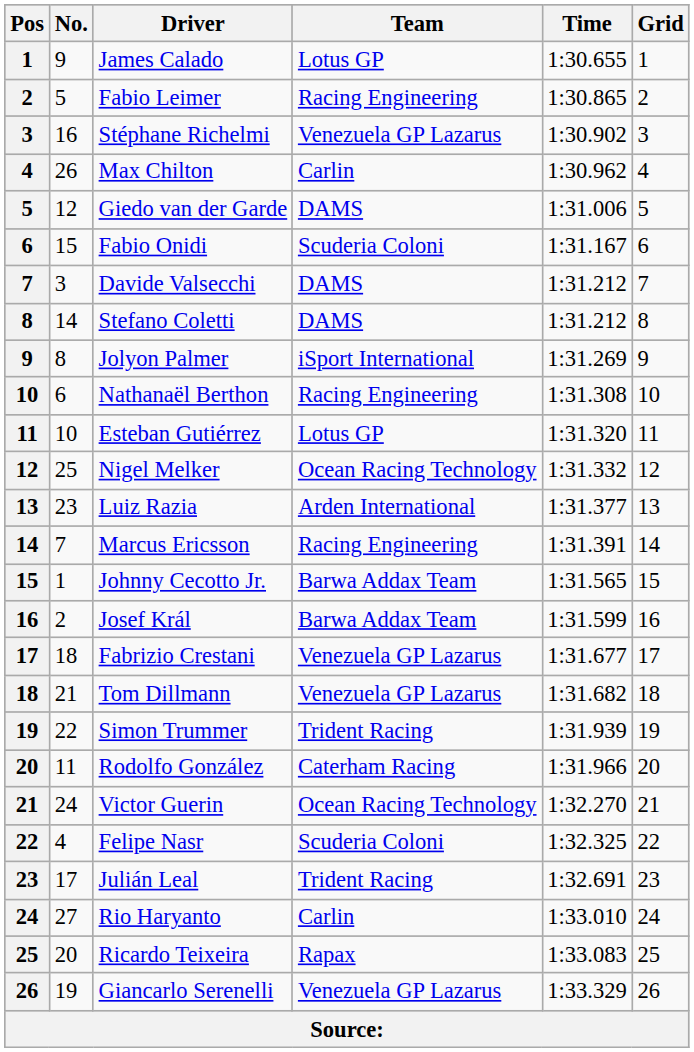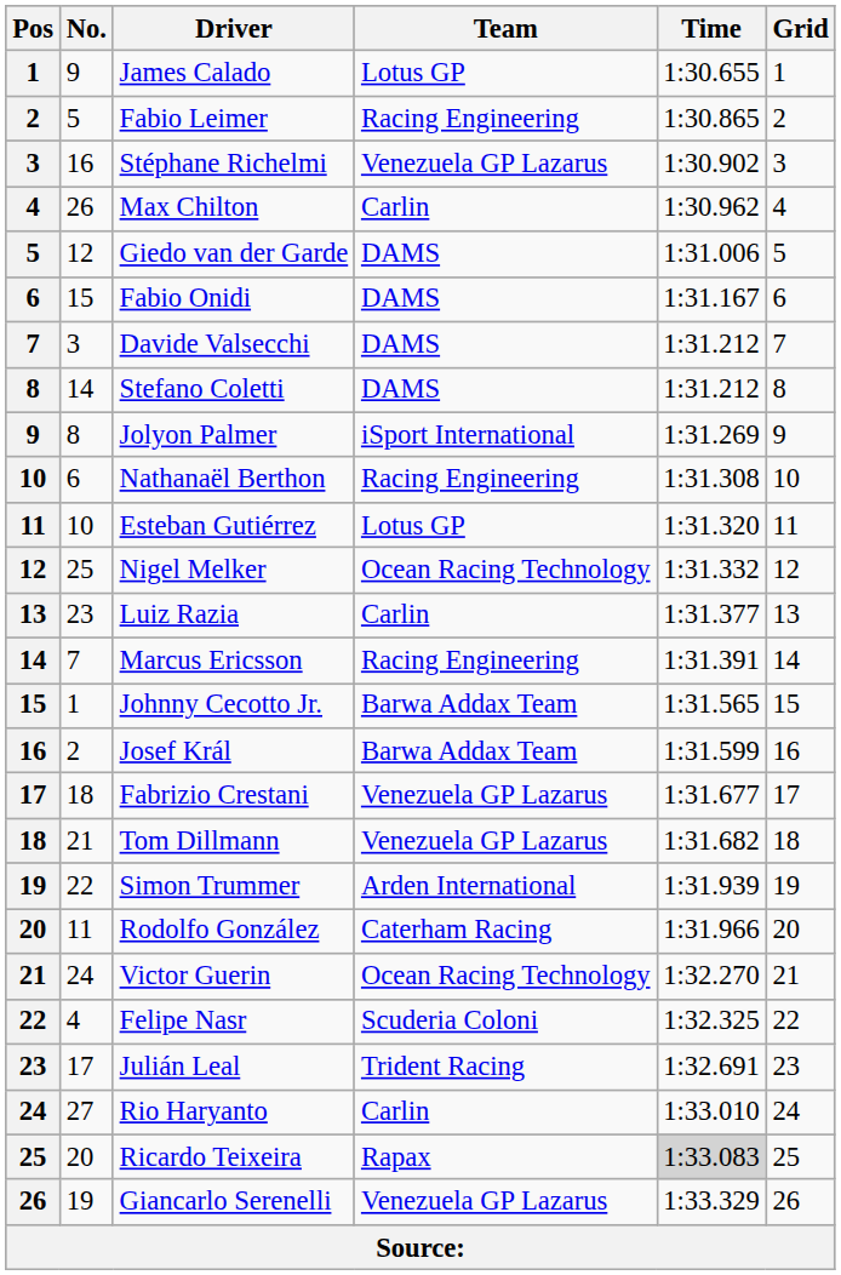 <table class="wikitable" style="font-size:85%">
 <tr>
 <th>Pos</th>
 <th>No.</th>
 <th>Driver</th>
 <th>Team</th>
 <th>Time</th>
 <th>Grid</th>
 </tr>
 <tr>
 <th>1</th>
 <td>9</td>
 <td> <a href='#'>James Calado</a></td>
 <td><a href='#'>Lotus GP</a></td>
 <td>1:30.655</td>
 <td>1</td>
 </tr>
 <tr>
 <th>2</th>
 <td>5</td>
 <td> <a href='#'>Fabio Leimer</a></td>
 <td><a href='#'>Racing Engineering</a></td>
 <td>1:30.865</td>
 <td>2</td>
 </tr>
 <tr>
 <th>3</th>
 <td>16</td>
 <td> <a href='#'>Stéphane Richelmi</a></td>
 <td><a href='#'>Venezuela GP Lazarus</a></td>
 <td>1:30.902</td>
 <td>3</td>
 </tr>
 <tr>
 <th>4</th>
 <td>26</td>
 <td> <a href='#'>Max Chilton</a></td>
 <td><a href='#'>Carlin</a></td>
 <td>1:30.962</td>
 <td>4</td>
 </tr>
 <tr>
 <th>5</th>
 <td>12</td>
 <td> <a href='#'>Giedo van der Garde</a></td>
 <td><a href='#'>DAMS</a></td>
 <td>1:31.006</td>
 <td>5</td>
 </tr>
 <tr>
 <th>6</th>
 <td>15</td>
 <td> <a href='#'>Fabio Onidi</a></td>
-<td><a href='#'>Scuderia Coloni</a></td>
+<td><a href='#'>DAMS</a></td>
 <td>1:31.167</td>
 <td>6</td>
 </tr>
 <tr>
 <th>7</th>
 <td>3</td>
 <td> <a href='#'>Davide Valsecchi</a></td>
 <td><a href='#'>DAMS</a></td>
 <td>1:31.212</td>
 <td>7</td>
 </tr>
 <tr>
 <th>8</th>
 <td>14</td>
 <td> <a href='#'>Stefano Coletti</a></td>
 <td><a href='#'>DAMS</a></td>
 <td>1:31.212</td>
 <td>8</td>
 </tr>
 <tr>
 <th>9</th>
 <td>8</td>
 <td> <a href='#'>Jolyon Palmer</a></td>
 <td><a href='#'>iSport International</a></td>
 <td>1:31.269</td>
 <td>9</td>
 </tr>
 <tr>
 <th>10</th>
 <td>6</td>
 <td> <a href='#'>Nathanaël Berthon</a></td>
 <td><a href='#'>Racing Engineering</a></td>
 <td>1:31.308</td>
 <td>10</td>
 </tr>
 <tr>
 <th>11</th>
 <td>10</td>
 <td> <a href='#'>Esteban Gutiérrez</a></td>
 <td><a href='#'>Lotus GP</a></td>
 <td>1:31.320</td>
 <td>11</td>
 </tr>
 <tr>
 <th>12</th>
 <td>25</td>
 <td> <a href='#'>Nigel Melker</a></td>
 <td><a href='#'>Ocean Racing Technology</a></td>
 <td>1:31.332</td>
 <td>12</td>
 </tr>
 <tr>
 <th>13</th>
 <td>23</td>
 <td> <a href='#'>Luiz Razia</a></td>
-<td><a href='#'>Arden International</a></td>
+<td><a href='#'>Carlin</a></td>
 <td>1:31.377</td>
 <td>13</td>
 </tr>
 <tr>
 <th>14</th>
 <td>7</td>
 <td> <a href='#'>Marcus Ericsson</a></td>
 <td><a href='#'>Racing Engineering</a></td>
 <td>1:31.391</td>
 <td>14</td>
 </tr>
 <tr>
 <th>15</th>
 <td>1</td>
 <td> <a href='#'>Johnny Cecotto Jr.</a></td>
 <td><a href='#'>Barwa Addax Team</a></td>
 <td>1:31.565</td>
 <td>15</td>
 </tr>
 <tr>
 <th>16</th>
 <td>2</td>
 <td> <a href='#'>Josef Král</a></td>
 <td><a href='#'>Barwa Addax Team</a></td>
 <td>1:31.599</td>
 <td>16</td>
 </tr>
 <tr>
 <th>17</th>
 <td>18</td>
 <td> <a href='#'>Fabrizio Crestani</a></td>
 <td><a href='#'>Venezuela GP Lazarus</a></td>
 <td>1:31.677</td>
 <td>17</td>
 </tr>
 <tr>
 <th>18</th>
 <td>21</td>
 <td> <a href='#'>Tom Dillmann</a></td>
 <td><a href='#'>Venezuela GP Lazarus</a></td>
 <td>1:31.682</td>
 <td>18</td>
 </tr>
 <tr>
 <th>19</th>
 <td>22</td>
 <td> <a href='#'>Simon Trummer</a></td>
-<td><a href='#'>Trident Racing</a></td>
+<td><a href='#'>Arden International</a></td>
 <td>1:31.939</td>
 <td>19</td>
 </tr>
 <tr>
 <th>20</th>
 <td>11</td>
 <td> <a href='#'>Rodolfo González</a></td>
 <td><a href='#'>Caterham Racing</a></td>
 <td>1:31.966</td>
 <td>20</td>
 </tr>
 <tr>
 <th>21</th>
 <td>24</td>
 <td> <a href='#'>Victor Guerin</a></td>
 <td><a href='#'>Ocean Racing Technology</a></td>
 <td>1:32.270</td>
 <td>21</td>
 </tr>
 <tr>
 <th>22</th>
 <td>4</td>
 <td> <a href='#'>Felipe Nasr</a></td>
 <td><a href='#'>Scuderia Coloni</a></td>
 <td>1:32.325</td>
 <td>22</td>
 </tr>
 <tr>
 <th>23</th>
 <td>17</td>
 <td> <a href='#'>Julián Leal</a></td>
 <td><a href='#'>Trident Racing</a></td>
 <td>1:32.691</td>
 <td>23</td>
 </tr>
 <tr>
 <th>24</th>
 <td>27</td>
 <td> <a href='#'>Rio Haryanto</a></td>
 <td><a href='#'>Carlin</a></td>
 <td>1:33.010</td>
 <td>24</td>
 </tr>
 <tr>
 <th>25</th>
 <td>20</td>
 <td> <a href='#'>Ricardo Teixeira</a></td>
 <td><a href='#'>Rapax</a></td>
-<td>1:33.083</td>
+<td style="background: lightgrey;">1:33.083</td>
 <td>25</td>
 </tr>
 <tr>
 <th>26</th>
 <td>19</td>
 <td> <a href='#'>Giancarlo Serenelli</a></td>
 <td><a href='#'>Venezuela GP Lazarus</a></td>
 <td>1:33.329</td>
 <td>26</td>
 </tr>
 <tr>
 <th colspan="6">Source:</th>
 </tr>
 </table>
